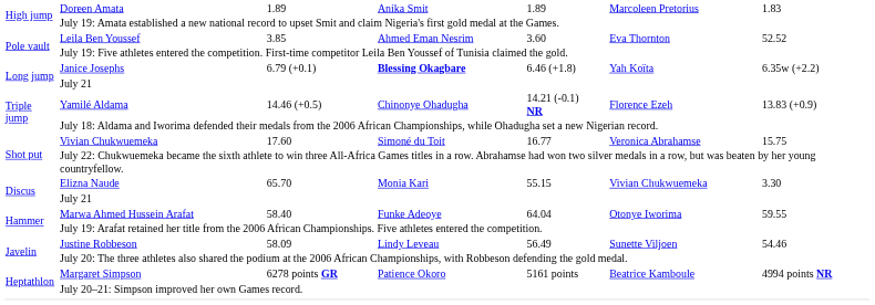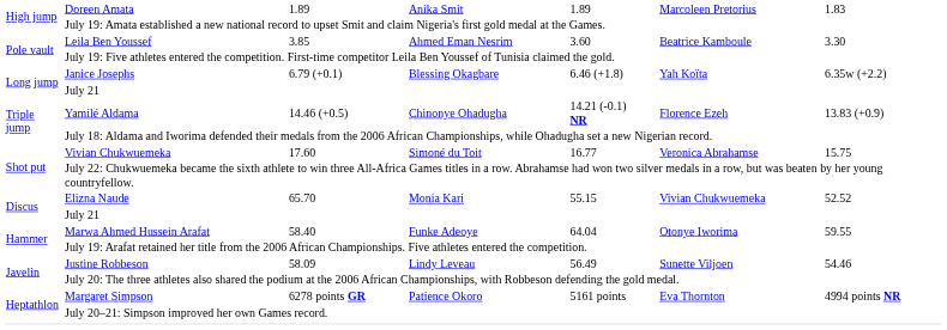 <table>
 <tr>
 <td rowspan=2><a href='#'>High jump</a><br></td>
 <td><a href='#'>Doreen Amata</a> <br> </td>
 <td>1.89</td>
 <td><a href='#'>Anika Smit</a>  <br> </td>
 <td>1.89</td>
 <td><a href='#'>Marcoleen Pretorius</a> <br></td>
 <td>1.83</td>
 </tr>
 <tr>
 <td colspan=6>July 19: Amata established a new national record to upset Smit and claim Nigeria's first gold medal at the Games.</td>
 </tr>
 <tr>
 <td rowspan=2><a href='#'>Pole vault</a><br></td>
 <td><a href='#'>Leila Ben Youssef</a> <br> </td>
 <td>3.85</td>
 <td><a href='#'>Ahmed Eman Nesrim</a> <br> </td>
 <td>3.60</td>
-<td><a href='#'>Eva Thornton</a> <br> </td>
-<td>52.52</td>
+<td><a href='#'>Beatrice Kamboule</a>  <br> </td>
+<td>3.30</td>
 </tr>
 <tr>
 <td colspan=6>July 19: Five athletes entered the competition. First-time competitor Leila Ben Youssef of Tunisia claimed the gold.</td>
 </tr>
 <tr>
 <td rowspan=2><a href='#'>Long jump</a><br></td>
 <td><a href='#'>Janice Josephs</a> <br> </td>
 <td>6.79 (+0.1)</td>
-<td><strong><a href='#'>Blessing Okagbare</a> <br> </strong></td>
+<td><a href='#'>Blessing Okagbare</a> <br> </td>
 <td>6.46 (+1.8)</td>
 <td><a href='#'>Yah Koïta</a> <br> </td>
 <td>6.35w (+2.2)</td>
 </tr>
 <tr>
 <td colspan=6>July 21</td>
 </tr>
 <tr>
 <td rowspan=2><a href='#'>Triple jump</a><br></td>
 <td><a href='#'>Yamilé Aldama</a> <br> </td>
 <td>14.46 (+0.5)</td>
 <td><a href='#'>Chinonye Ohadugha</a> <br> </td>
 <td>14.21 (-0.1)<br><strong><a href='#'>NR</a></strong></td>
 <td><a href='#'>Florence Ezeh</a> <br> </td>
 <td>13.83 (+0.9)</td>
 </tr>
 <tr>
 <td colspan=6>July 18: Aldama and Iworima defended their medals from the 2006 African Championships, while Ohadugha set a new Nigerian record.</td>
 </tr>
 <tr>
 <td rowspan=2><a href='#'>Shot put</a><br></td>
 <td><a href='#'>Vivian Chukwuemeka</a> <br> </td>
 <td>17.60</td>
 <td><a href='#'>Simoné du Toit</a> <br> </td>
 <td>16.77</td>
 <td><a href='#'>Veronica Abrahamse</a> <br> </td>
 <td>15.75</td>
 </tr>
 <tr>
 <td colspan=6>July 22: Chukwuemeka became the sixth athlete to win three All-Africa Games titles in a row. Abrahamse had won two silver medals in a row, but was beaten by her young countryfellow.</td>
 </tr>
 <tr>
 <td rowspan=2><a href='#'>Discus</a><br></td>
 <td><a href='#'>Elizna Naude</a> <br> </td>
 <td>65.70</td>
 <td><a href='#'>Monia Kari</a> <br> </td>
 <td>55.15</td>
 <td><a href='#'>Vivian Chukwuemeka</a> <br> </td>
-<td>3.30</td>
+<td>52.52</td>
 </tr>
 <tr>
 <td colspan=6>July 21</td>
 </tr>
 <tr>
 <td rowspan=2><a href='#'>Hammer</a><br></td>
 <td><a href='#'>Marwa Ahmed Hussein Arafat</a> <br> </td>
 <td>58.40</td>
 <td><a href='#'>Funke Adeoye</a> <br> </td>
 <td>64.04</td>
 <td><a href='#'>Otonye Iworima</a>  <br> </td>
 <td>59.55</td>
 </tr>
 <tr>
 <td colspan=6>July 19: Arafat retained her title from the 2006 African Championships. Five athletes entered the competition.</td>
 </tr>
 <tr>
 <td rowspan=2><a href='#'>Javelin</a><br></td>
 <td><a href='#'>Justine Robbeson</a> <br> </td>
 <td>58.09</td>
 <td><a href='#'>Lindy Leveau</a> <br> </td>
 <td>56.49</td>
 <td><a href='#'>Sunette Viljoen</a> <br> </td>
 <td>54.46</td>
 </tr>
 <tr>
 <td colspan=6>July 20: The three athletes also shared the podium at the 2006 African Championships, with Robbeson defending the gold medal.</td>
 </tr>
 <tr>
 <td rowspan=2><a href='#'>Heptathlon</a><br></td>
 <td><a href='#'>Margaret Simpson</a> <br> </td>
 <td>6278 points <strong><a href='#'>GR</a></strong></td>
 <td><a href='#'>Patience Okoro</a> <br> </td>
 <td>5161 points</td>
-<td><a href='#'>Beatrice Kamboule</a>  <br> </td>
+<td><a href='#'>Eva Thornton</a> <br> </td>
 <td>4994 points  <strong><a href='#'>NR</a></strong></td>
 </tr>
 <tr>
 <td colspan=6>July 20–21: Simpson improved her own Games record.</td>
 </tr>
 <tr>
 </tr>
 <tr bgcolor= e8e8e8>
 <td colspan=7></td>
 </tr>
 </table>
